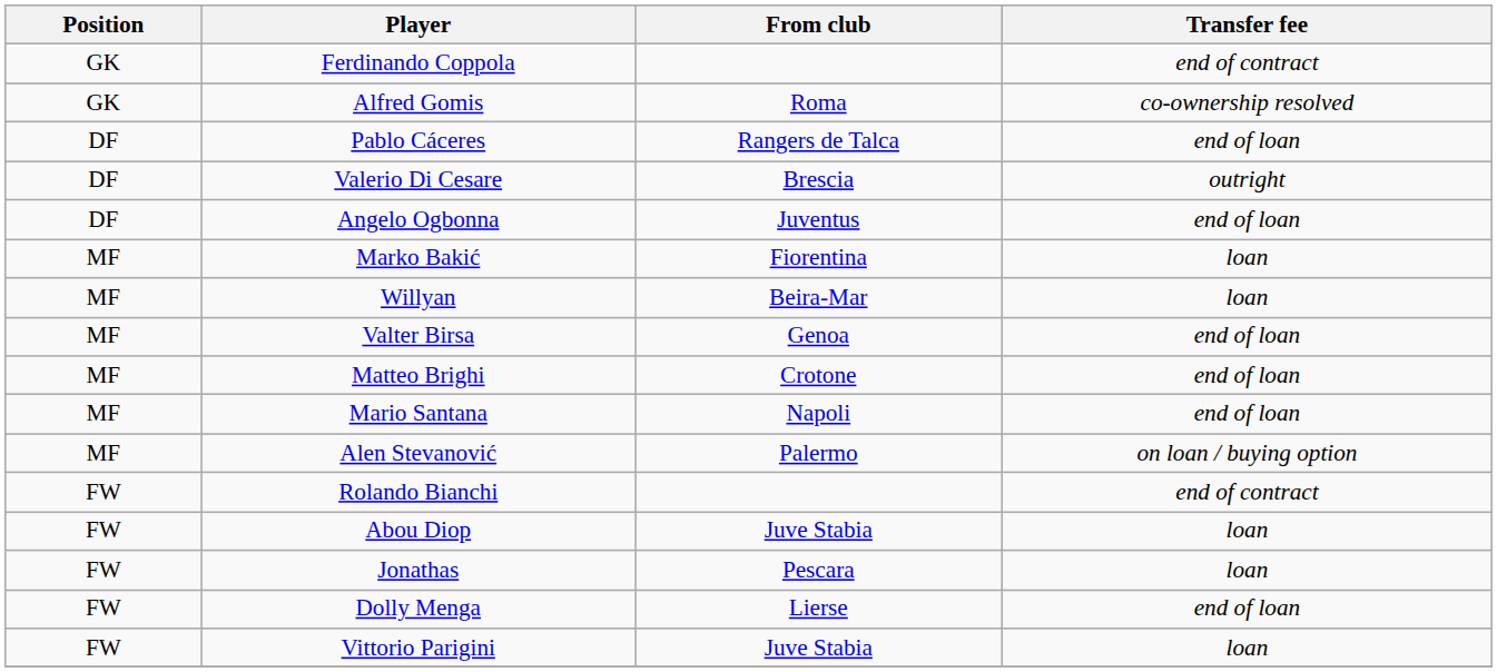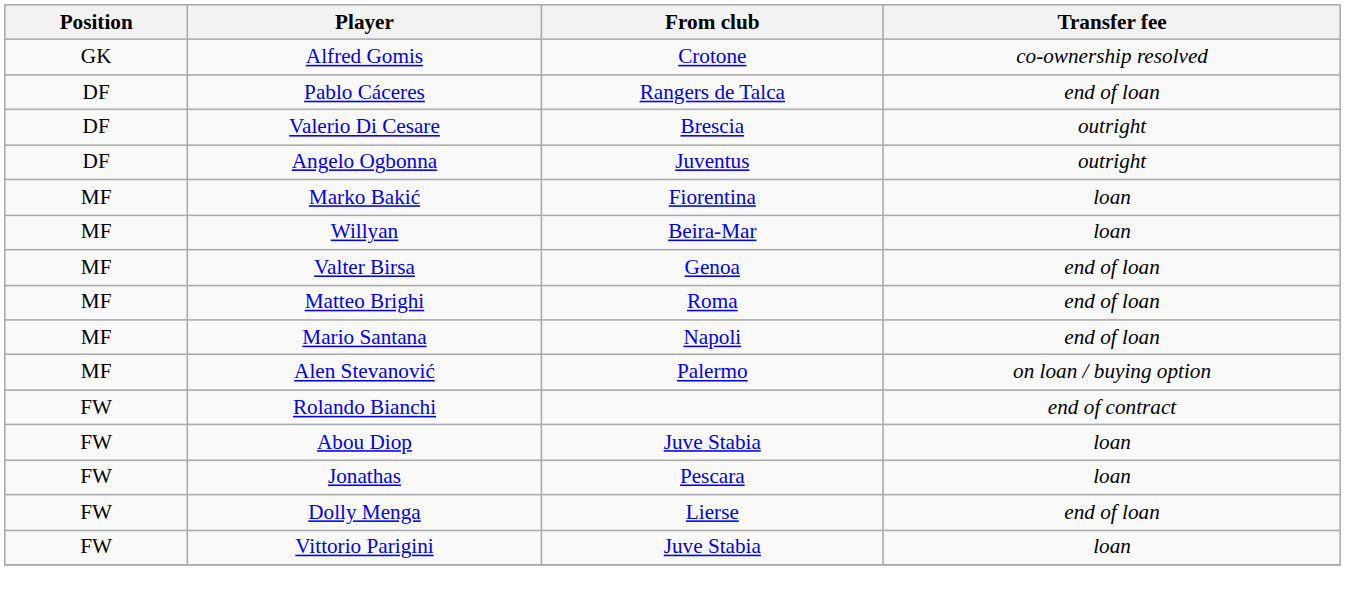 <table class="wikitable sortable" style="width:97%; text-align:center; font-size:85%; text-align:centre;">
 <tr>
 <th>Position</th>
 <th>Player</th>
 <th>From club</th>
 <th>Transfer fee</th>
 </tr>
 <tr>
 <td>GK</td>
-<td><a href='#'>Ferdinando Coppola</a></td>
-<td></td>
-<td><em>end of contract</em></td>
-</tr>
-<tr>
-<td>GK</td>
 <td><a href='#'>Alfred Gomis</a></td>
-<td><a href='#'>Roma</a></td>
+<td><a href='#'>Crotone</a></td>
 <td><em>co-ownership resolved</em></td>
 </tr>
 <tr>
 <td>DF</td>
 <td><a href='#'>Pablo Cáceres</a></td>
 <td><a href='#'>Rangers de Talca</a></td>
 <td><em>end of loan</em></td>
 </tr>
 <tr>
 <td>DF</td>
 <td><a href='#'>Valerio Di Cesare</a></td>
 <td><a href='#'>Brescia</a></td>
 <td><em>outright</em></td>
 </tr>
 <tr>
 <td>DF</td>
 <td><a href='#'>Angelo Ogbonna</a></td>
 <td><a href='#'>Juventus</a></td>
-<td><em>end of loan</em></td>
+<td><em>outright</em></td>
 </tr>
 <tr>
 <td>MF</td>
 <td><a href='#'>Marko Bakić</a></td>
 <td><a href='#'>Fiorentina</a></td>
 <td><em>loan</em></td>
 </tr>
 <tr>
 <td>MF</td>
 <td><a href='#'>Willyan</a></td>
 <td><a href='#'>Beira-Mar</a></td>
 <td><em>loan</em></td>
 </tr>
 <tr>
 <td>MF</td>
 <td><a href='#'>Valter Birsa</a></td>
 <td><a href='#'>Genoa</a></td>
 <td><em>end of loan</em></td>
 </tr>
 <tr>
 <td>MF</td>
 <td><a href='#'>Matteo Brighi</a></td>
-<td><a href='#'>Crotone</a></td>
+<td><a href='#'>Roma</a></td>
 <td><em>end of loan</em></td>
 </tr>
 <tr>
 <td>MF</td>
 <td><a href='#'>Mario Santana</a></td>
 <td><a href='#'>Napoli</a></td>
 <td><em>end of loan</em></td>
 </tr>
 <tr>
 <td>MF</td>
 <td><a href='#'>Alen Stevanović</a></td>
 <td><a href='#'>Palermo</a></td>
 <td><em>on loan / buying option</em></td>
 </tr>
 <tr>
 <td>FW</td>
 <td><a href='#'>Rolando Bianchi</a></td>
 <td></td>
 <td><em>end of contract</em></td>
 </tr>
 <tr>
 <td>FW</td>
 <td><a href='#'>Abou Diop</a></td>
 <td><a href='#'>Juve Stabia</a></td>
 <td><em>loan</em></td>
 </tr>
 <tr>
 <td>FW</td>
 <td><a href='#'>Jonathas</a></td>
 <td><a href='#'>Pescara</a></td>
 <td><em>loan</em></td>
 </tr>
 <tr>
 <td>FW</td>
 <td><a href='#'>Dolly Menga</a></td>
 <td><a href='#'>Lierse</a></td>
 <td><em>end of loan</em></td>
 </tr>
 <tr>
 <td>FW</td>
 <td><a href='#'>Vittorio Parigini</a></td>
 <td><a href='#'>Juve Stabia</a></td>
 <td><em>loan</em></td>
 </tr>
 <tr>
 </tr>
 </table>
